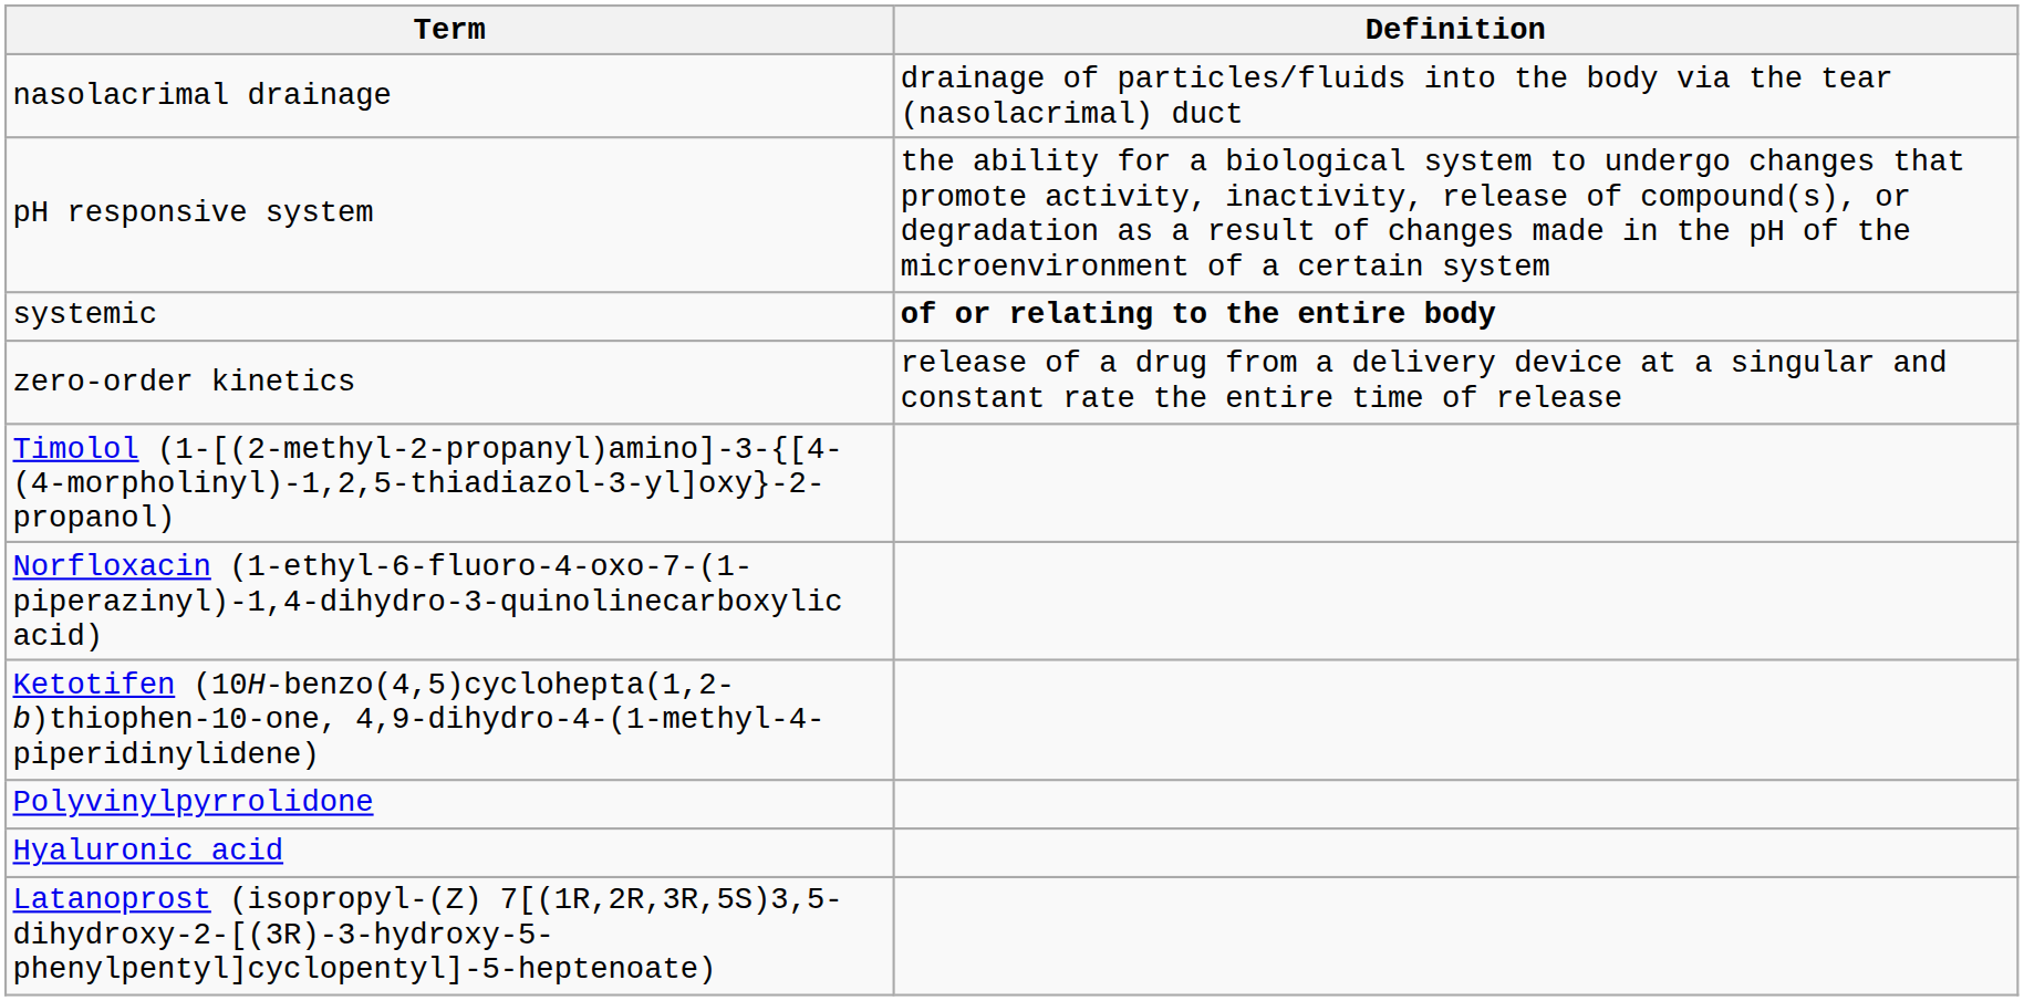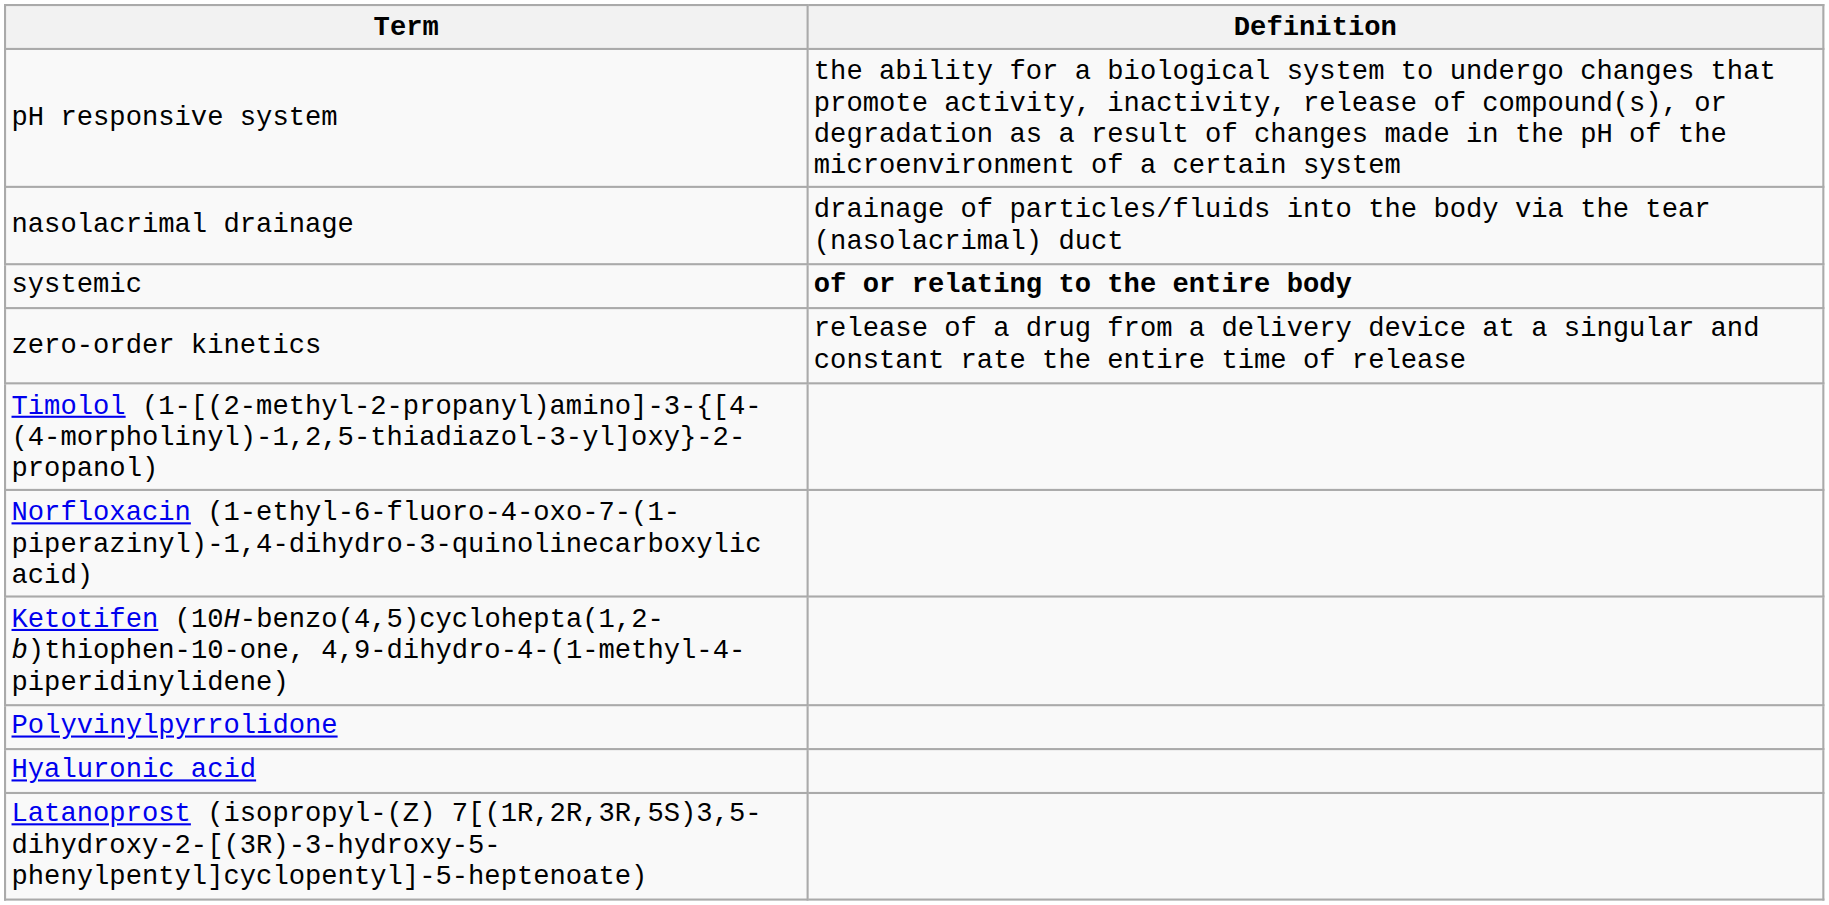 <table class="wikitable sortable">
 <tr>
 <th>Term</th>
 <th>Definition</th>
 </tr>
 <tr>
+<td>pH responsive system</td>
+<td>the ability for a biological system to undergo changes that promote activity, inactivity, release of compound(s), or degradation as a result of changes made in the pH of the microenvironment of a certain system</td>
+</tr>
+<tr>
 <td>nasolacrimal drainage</td>
 <td>drainage of particles/fluids into the body via the tear (nasolacrimal) duct</td>
-</tr>
-<tr>
-<td>pH responsive system</td>
-<td>the ability for a biological system to undergo changes that promote activity, inactivity, release of compound(s), or degradation as a result of changes made in the pH of the microenvironment of a certain system</td>
 </tr>
 <tr>
 <td>systemic</td>
 <td><strong>of or relating to the entire body</strong></td>
 </tr>
 <tr>
 <td>zero-order kinetics</td>
 <td>release of a drug from a delivery device at a singular and constant rate the entire time of release</td>
 </tr>
 <tr>
 <td><a href='#'>Timolol</a> (1-[(2-methyl-2-propanyl)amino]-3-{[4-(4-morpholinyl)-1,2,5-thiadiazol-3-yl]oxy}-2-propanol)</td>
 <td></td>
 </tr>
 <tr>
 <td><a href='#'>Norfloxacin</a> (1-ethyl-6-fluoro-4-oxo-7-(1-piperazinyl)-1,4-dihydro-3-quinolinecarboxylic acid)</td>
 <td></td>
 </tr>
 <tr>
 <td><a href='#'>Ketotifen</a> (10<em>H</em>-benzo(4,5)cyclohepta(1,2-<em>b</em>)thiophen-10-one, 4,9-dihydro-4-(1-methyl-4-piperidinylidene)</td>
 <td></td>
 </tr>
 <tr>
 <td><a href='#'>Polyvinylpyrrolidone</a></td>
 <td></td>
 </tr>
 <tr>
 <td><a href='#'>Hyaluronic acid</a></td>
 <td></td>
 </tr>
 <tr>
 <td><a href='#'>Latanoprost</a> (isopropyl-(Z) 7[(1R,2R,3R,5S)3,5-dihydroxy-2-[(3R)-3-hydroxy-5-phenylpentyl]cyclopentyl]-5-heptenoate)</td>
 <td></td>
 </tr>
 </table>
